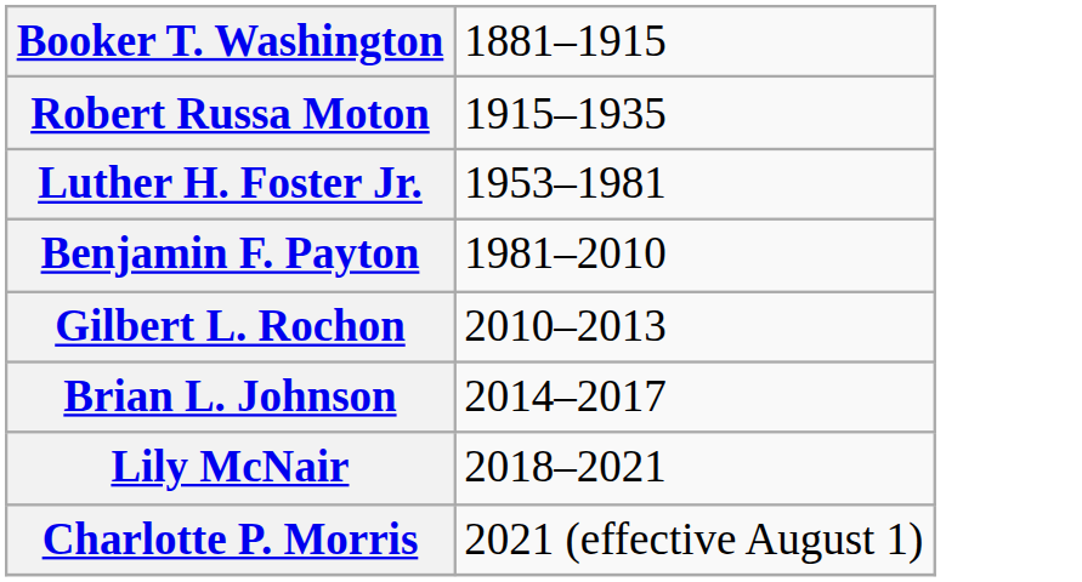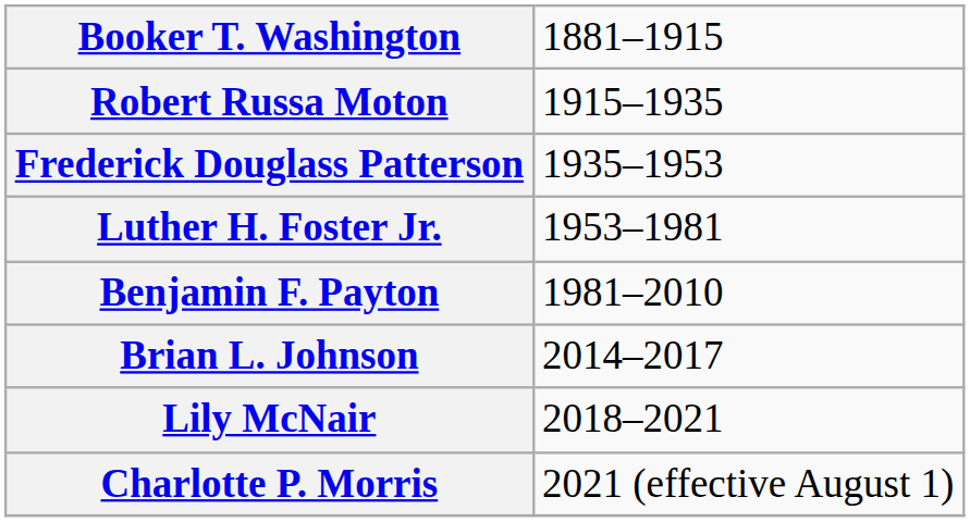 <table class="wikitable floatright plainrowheaders">
 <tr>
 <th scope="row"><a href='#'>Booker T. Washington</a></th>
 <td>1881–1915</td>
 </tr>
 <tr>
 <th scope="row"><a href='#'>Robert Russa Moton</a></th>
 <td>1915–1935</td>
 </tr>
 <tr>
+<th scope="row"><a href='#'>Frederick Douglass Patterson</a></th>
+<td>1935–1953</td>
+</tr>
+<tr>
 <th scope="row"><a href='#'>Luther H. Foster Jr.</a></th>
 <td>1953–1981</td>
 </tr>
 <tr>
 <th scope="row"><a href='#'>Benjamin F. Payton</a></th>
 <td>1981–2010</td>
-</tr>
-<tr>
-<th scope="row"><a href='#'>Gilbert L. Rochon</a></th>
-<td>2010–2013</td>
 </tr>
 <tr>
 <th scope="row"><a href='#'>Brian L. Johnson</a></th>
 <td>2014–2017</td>
 </tr>
 <tr>
 <th scope="row"><a href='#'>Lily McNair</a></th>
 <td>2018–2021</td>
 </tr>
 <tr>
 <th scope="row"><a href='#'>Charlotte P. Morris</a></th>
 <td>2021 (effective August 1)</td>
 </tr>
 <tr>
 </tr>
 </table>
